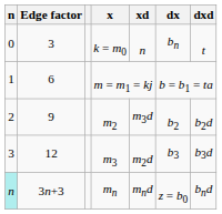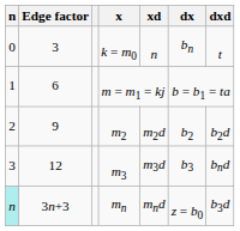 <table class="wikitable sortable" style="text-align: center">
 <tr>
 <th>n</th>
 <th>Edge factor</th>
 <th></th>
 <th>x</th>
 <th>xd</th>
 <th>dx</th>
 <th>dxd</th>
 </tr>
 <tr>
 <td>0</td>
 <td>3</td>
 <td></td>
 <td><br><em>k</em> = <em>m</em><sub>0</sub></td>
 <td><br><em>n</em></td>
 <td><em>b<sub>n</sub></em></td>
 <td><br><em>t</em></td>
 </tr>
 <tr>
 <td>1</td>
 <td>6</td>
 <td></td>
 <td colspan="2"><br> <em>m</em> = <em>m</em><sub>1</sub> = <em>kj</em></td>
 <td colspan="2"><br> <em>b</em> = <em>b</em><sub>1</sub> = <em>ta</em></td>
 </tr>
 <tr>
 <td>2</td>
 <td>9</td>
 <td></td>
 <td><br><em>m</em><sub>2</sub></td>
-<td><em>m</em><sub>3</sub><em>d</em></td>
+<td><br><em>m</em><sub>2</sub><em>d</em></td>
 <td><br><em>b</em><sub>2</sub></td>
 <td><br><em>b</em><sub>2</sub><em>d</em></td>
 </tr>
 <tr>
 <td>3</td>
 <td>12</td>
 <td></td>
 <td><br><em>m</em><sub>3</sub></td>
-<td><br><em>m</em><sub>2</sub><em>d</em></td>
+<td><em>m</em><sub>3</sub><em>d</em></td>
 <td><em>b</em><sub>3</sub></td>
-<td><em>b</em><sub>3</sub><em>d</em></td>
+<td><em>b<sub>n</sub>d</em></td>
 </tr>
 <tr>
 <td style="background: paleturquoise;"><em>n</em></td>
 <td>3<em>n</em>+3</td>
 <td></td>
 <td><em>m<sub>n</sub></em></td>
 <td><em>m<sub>n</sub>d</em></td>
 <td><br><em>z</em> = <em>b</em><sub>0</sub></td>
-<td><em>b<sub>n</sub>d</em></td>
+<td><em>b</em><sub>3</sub><em>d</em></td>
 </tr>
 </table>
